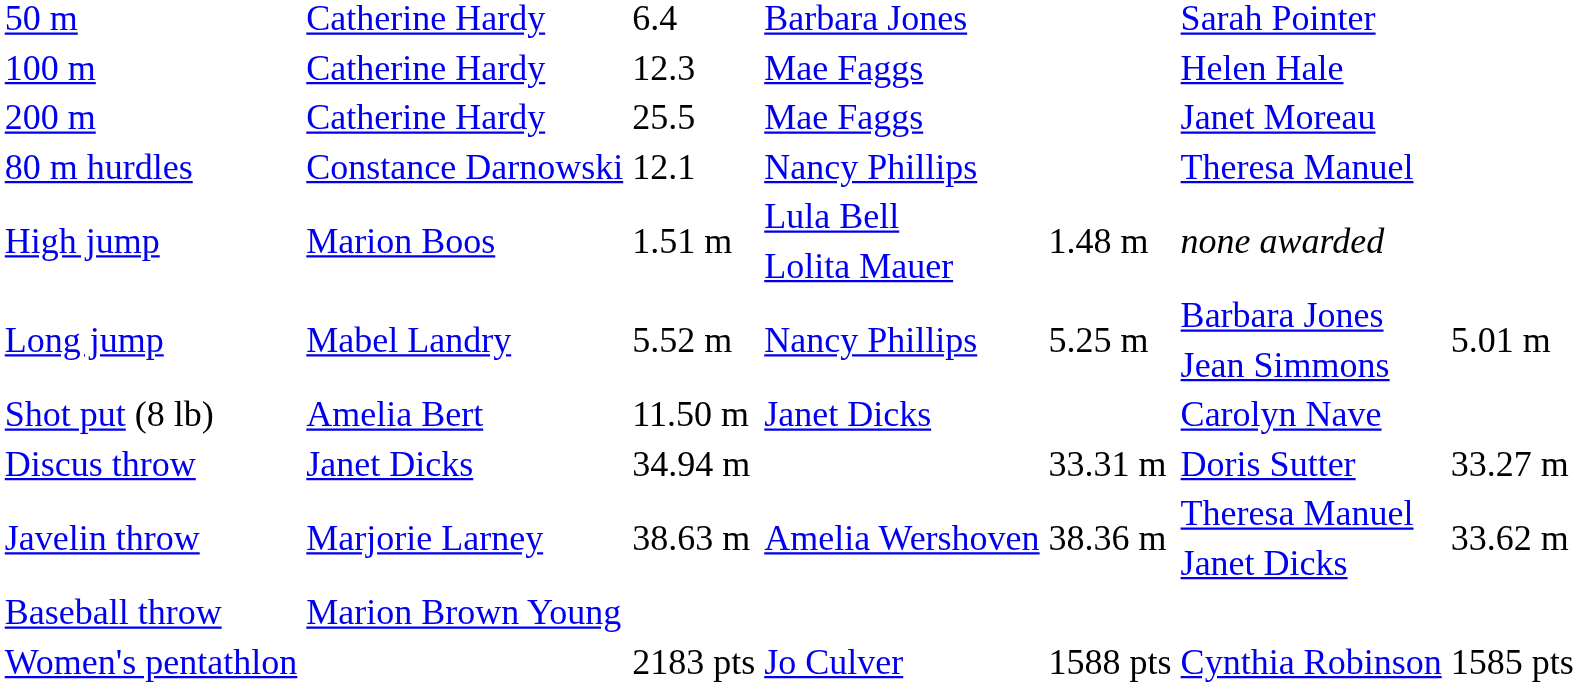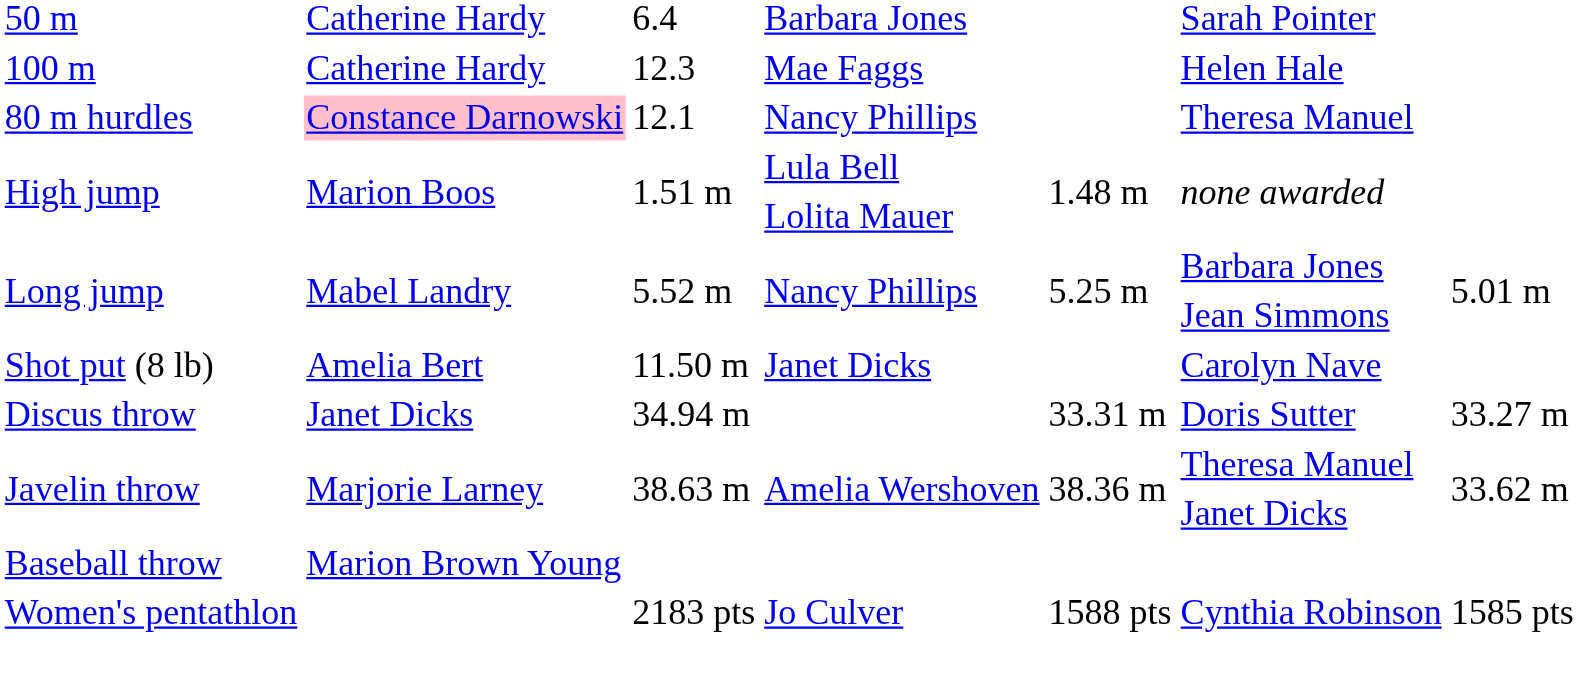 <table>
 <tr>
 <td><a href='#'>50 m</a></td>
 <td><a href='#'>Catherine Hardy</a></td>
 <td>6.4</td>
 <td><a href='#'>Barbara Jones</a></td>
 <td></td>
 <td><a href='#'>Sarah Pointer</a></td>
 <td></td>
 </tr>
 <tr>
 <td><a href='#'>100 m</a></td>
 <td><a href='#'>Catherine Hardy</a></td>
 <td>12.3</td>
 <td><a href='#'>Mae Faggs</a></td>
 <td></td>
 <td><a href='#'>Helen Hale</a></td>
 <td></td>
 </tr>
 <tr>
-<td><a href='#'>200 m</a></td>
-<td><a href='#'>Catherine Hardy</a></td>
-<td>25.5</td>
-<td><a href='#'>Mae Faggs</a></td>
-<td></td>
-<td><a href='#'>Janet Moreau</a></td>
-<td></td>
-</tr>
-<tr>
 <td><a href='#'>80 m hurdles</a></td>
-<td><a href='#'>Constance Darnowski</a></td>
+<td style="background: pink;"><a href='#'>Constance Darnowski</a></td>
 <td>12.1</td>
 <td><a href='#'>Nancy Phillips</a></td>
 <td></td>
 <td><a href='#'>Theresa Manuel</a></td>
 <td></td>
 </tr>
 <tr>
 <td rowspan=2><a href='#'>High jump</a></td>
 <td rowspan=2><a href='#'>Marion Boos</a></td>
 <td rowspan=2>1.51 m</td>
 <td><a href='#'>Lula Bell</a></td>
 <td rowspan=2>1.48 m</td>
 <td rowspan=2 colspan=2><em>none awarded</em></td>
 </tr>
 <tr>
 <td rowspan=1><a href='#'>Lolita Mauer</a></td>
 </tr>
 <tr>
 <td rowspan=2><a href='#'>Long jump</a></td>
 <td rowspan=2><a href='#'>Mabel Landry</a></td>
 <td rowspan=2>5.52 m</td>
 <td rowspan=2><a href='#'>Nancy Phillips</a></td>
 <td rowspan=2>5.25 m</td>
 <td><a href='#'>Barbara Jones</a></td>
 <td rowspan=2>5.01 m</td>
 </tr>
 <tr>
 <td rowspan=1><a href='#'>Jean Simmons</a></td>
 </tr>
 <tr>
 <td><a href='#'>Shot put</a> (8 lb)</td>
 <td><a href='#'>Amelia Bert</a></td>
 <td>11.50 m</td>
 <td><a href='#'>Janet Dicks</a></td>
 <td></td>
 <td><a href='#'>Carolyn Nave</a></td>
 <td></td>
 </tr>
 <tr>
 <td><a href='#'>Discus throw</a></td>
 <td><a href='#'>Janet Dicks</a></td>
 <td>34.94 m</td>
 <td></td>
 <td>33.31 m</td>
 <td><a href='#'>Doris Sutter</a></td>
 <td>33.27 m</td>
 </tr>
 <tr>
 <td rowspan=2><a href='#'>Javelin throw</a></td>
 <td rowspan=2><a href='#'>Marjorie Larney</a></td>
 <td rowspan=2>38.63 m</td>
 <td rowspan=2><a href='#'>Amelia Wershoven</a></td>
 <td rowspan=2>38.36 m</td>
 <td><a href='#'>Theresa Manuel</a></td>
 <td rowspan=2>33.62 m</td>
 </tr>
 <tr>
 <td rowspan=1><a href='#'>Janet Dicks</a></td>
 </tr>
 <tr>
 <td><a href='#'>Baseball throw</a></td>
 <td><a href='#'>Marion Brown Young</a></td>
 <td></td>
 <td></td>
 <td></td>
 <td></td>
 <td></td>
 </tr>
 <tr>
 <td><a href='#'>Women's pentathlon</a></td>
 <td></td>
 <td>2183 pts</td>
 <td><a href='#'>Jo Culver</a></td>
 <td>1588 pts</td>
 <td><a href='#'>Cynthia Robinson</a></td>
 <td>1585 pts</td>
 </tr>
 </table>
